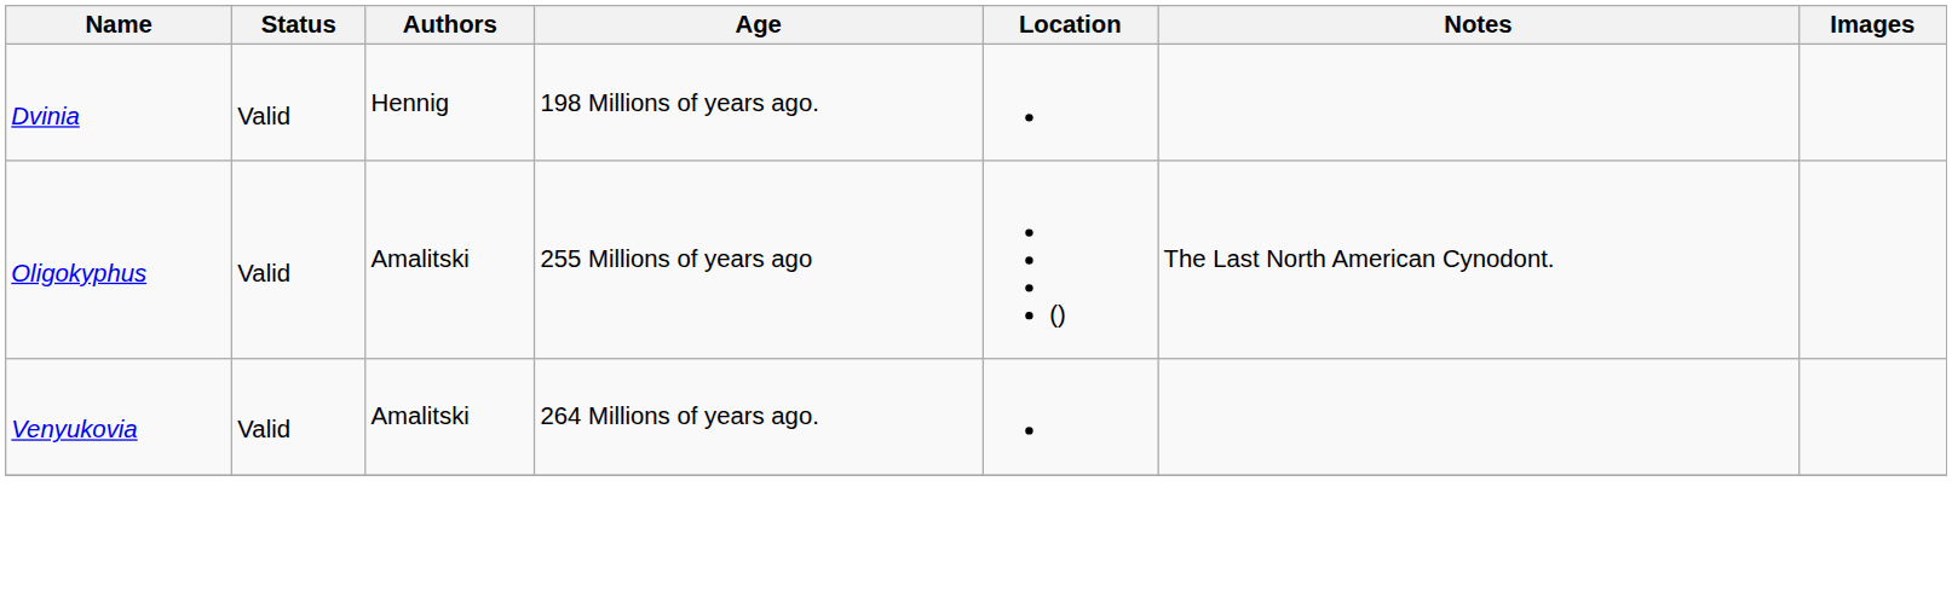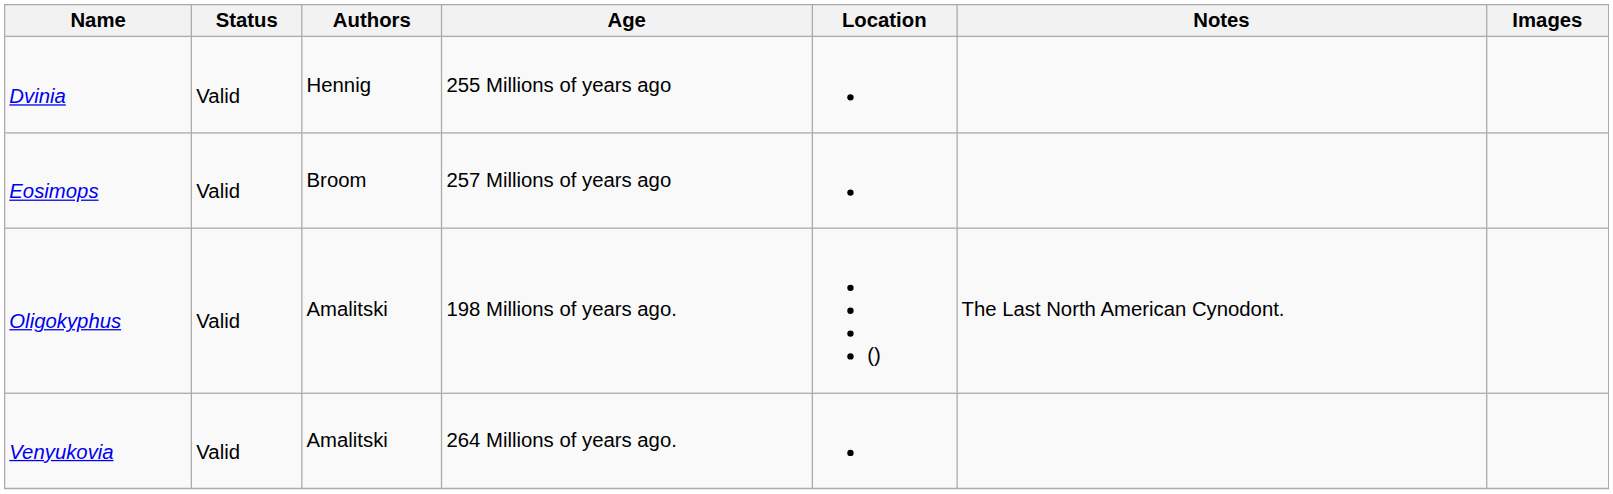 <table class="wikitable sortable" align="center" width="100%">
 <tr>
 <th>Name</th>
 <th>Status</th>
 <th>Authors</th>
 <th>Age</th>
 <th>Location</th>
 <th width="33%" class="unsortable">Notes</th>
 <th>Images</th>
 </tr>
 <tr>
 <td><br><em><a href='#'>Dvinia</a></em></td>
 <td><br>Valid</td>
 <td>Hennig</td>
-<td>198 Millions of years ago.</td>
+<td>255 Millions of years ago</td>
 <td><br><ul><li></li></ul></td>
 <td></td>
 <td><br></td>
 </tr>
 <tr>
+<td><br><em><a href='#'>Eosimops</a></em></td>
+<td><br>Valid</td>
+<td>Broom</td>
+<td>257 Millions of years ago</td>
+<td><br><ul><li></li></ul></td>
+<td></td>
+<td></td>
+</tr>
+<tr>
 <td><br><em><a href='#'>Oligokyphus</a></em></td>
 <td><br>Valid</td>
 <td>Amalitski</td>
-<td>255 Millions of years ago</td>
+<td>198 Millions of years ago.</td>
 <td><br><ul><li></li><li></li><li></li><li> ()</li></ul></td>
 <td>The Last North American Cynodont.</td>
 <td></td>
 </tr>
 <tr>
 <td><br><em><a href='#'>Venyukovia</a></em></td>
 <td><br>Valid</td>
 <td>Amalitski</td>
 <td>264 Millions of years ago.</td>
 <td><br><ul><li></li></ul></td>
 <td></td>
 <td></td>
 </tr>
 <tr>
 </tr>
 </table>
